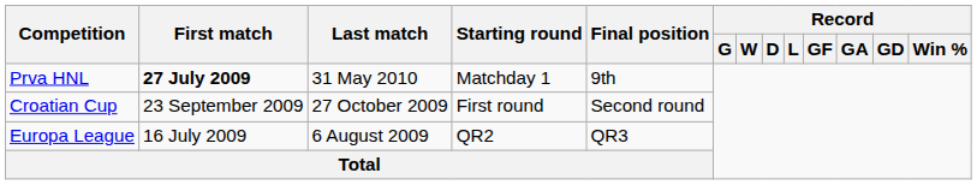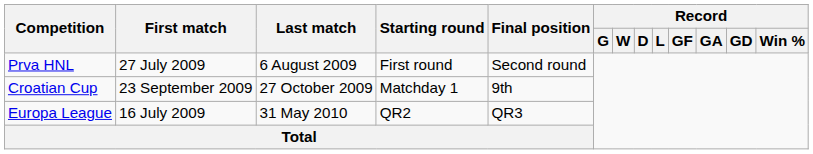 <table class="wikitable" style="text-align: center">
 <tr>
 <th rowspan="2">Competition</th>
 <th rowspan="2">First match</th>
 <th rowspan="2">Last match</th>
 <th rowspan="2">Starting round</th>
 <th rowspan="2">Final position</th>
 <th colspan="8">Record</th>
 </tr>
 <tr>
 <th>G</th>
 <th>W</th>
 <th>D</th>
 <th>L</th>
 <th>GF</th>
 <th>GA</th>
 <th>GD</th>
 <th>Win %</th>
 </tr>
 <tr>
 <td align=left><a href='#'>Prva HNL</a></td>
-<td align=left><strong>27 July 2009</strong></td>
-<td align=left>31 May 2010</td>
-<td align=left>Matchday 1</td>
-<td align=left>9th<br></td>
+<td align=left>27 July 2009</td>
+<td align=left>6 August 2009</td>
+<td align=left>First round</td>
+<td align=left>Second round<br></td>
 </tr>
 <tr>
 <td align=left><a href='#'>Croatian Cup</a></td>
 <td align=left>23 September 2009</td>
 <td align=left>27 October 2009</td>
-<td align=left>First round</td>
-<td align=left>Second round<br></td>
+<td align=left>Matchday 1</td>
+<td align=left>9th<br></td>
 </tr>
 <tr>
 <td align=left><a href='#'>Europa League</a></td>
 <td align=left>16 July 2009</td>
-<td align=left>6 August 2009</td>
+<td align=left>31 May 2010</td>
 <td align=left>QR2</td>
 <td align=left>QR3<br></td>
 </tr>
 <tr>
 <th colspan="5">Total<br></th>
 </tr>
 </table>
